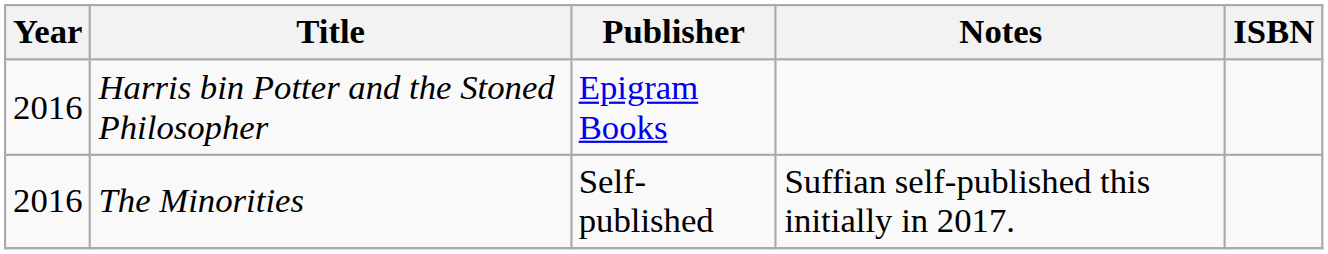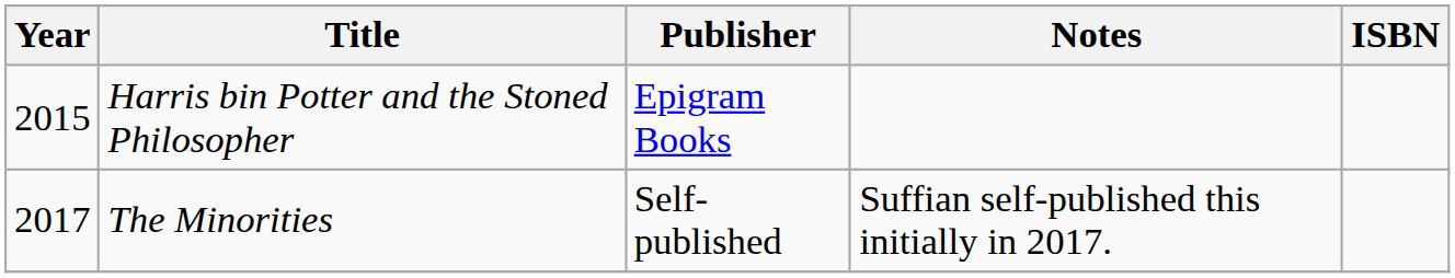 <table class="wikitable sortable">
 <tr>
 <th>Year</th>
 <th>Title</th>
 <th>Publisher</th>
 <th class="unsortable">Notes</th>
 <th>ISBN</th>
 </tr>
 <tr>
-<td>2016</td>
+<td>2015</td>
 <td><em>Harris bin Potter and the Stoned Philosopher</em></td>
 <td><a href='#'>Epigram Books</a></td>
 <td></td>
 <td></td>
 </tr>
 <tr>
-<td>2016</td>
+<td>2017</td>
 <td><em>The Minorities</em></td>
 <td>Self-published</td>
 <td>Suffian self-published this initially in 2017.</td>
 <td></td>
 </tr>
 <tr>
 </tr>
 </table>
